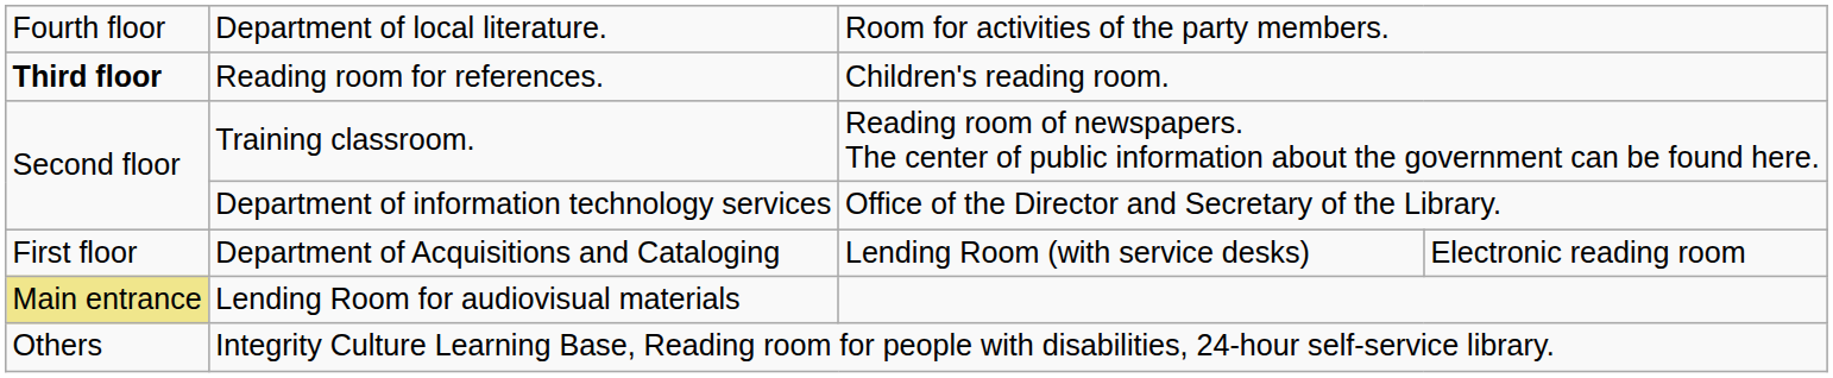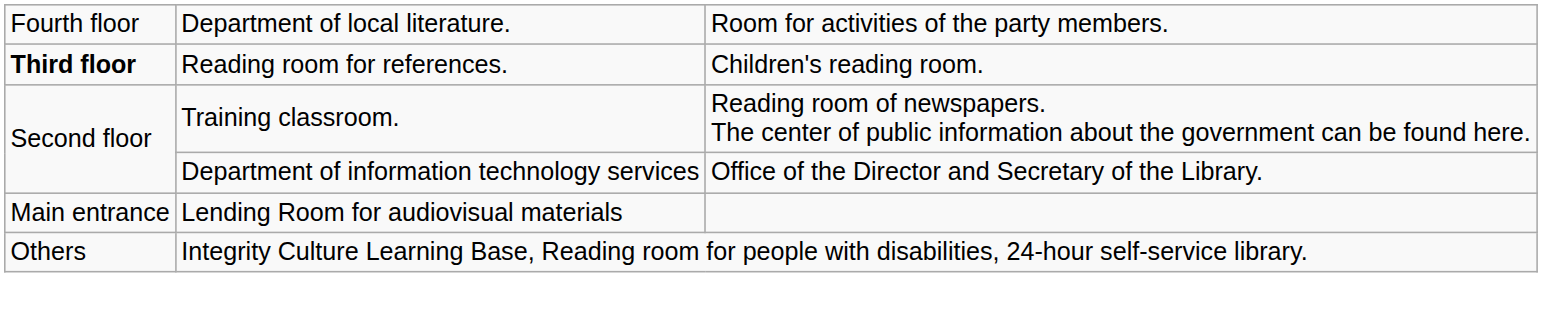 <table class="wikitable">
 <tr>
 <td>Fourth floor</td>
 <td>Department of local literature.</td>
 <td colspan="2">Room for activities of the party members.</td>
 </tr>
 <tr>
 <td><strong>Third floor</strong></td>
 <td>Reading room for references.</td>
 <td colspan="2">Children's reading room.</td>
 </tr>
 <tr>
 <td rowspan="2">Second floor</td>
 <td>Training classroom.</td>
 <td colspan="2">Reading room of newspapers.<br>The center of public information about the government can be found here.</td>
 </tr>
 <tr>
 <td>Department of information technology services</td>
 <td colspan="2">Office of the Director and Secretary of the Library.</td>
 </tr>
 <tr>
-<td>First floor</td>
-<td>Department of Acquisitions and Cataloging</td>
-<td>Lending Room (with service desks)</td>
-<td>Electronic reading room</td>
-</tr>
-<tr>
-<td style="background: khaki;">Main entrance</td>
+<td>Main entrance</td>
 <td>Lending Room for audiovisual materials</td>
 <td colspan="2"></td>
 </tr>
 <tr>
 <td>Others</td>
 <td colspan="3">Integrity Culture Learning Base, Reading room for people with disabilities, 24-hour self-service library.</td>
 </tr>
 </table>
